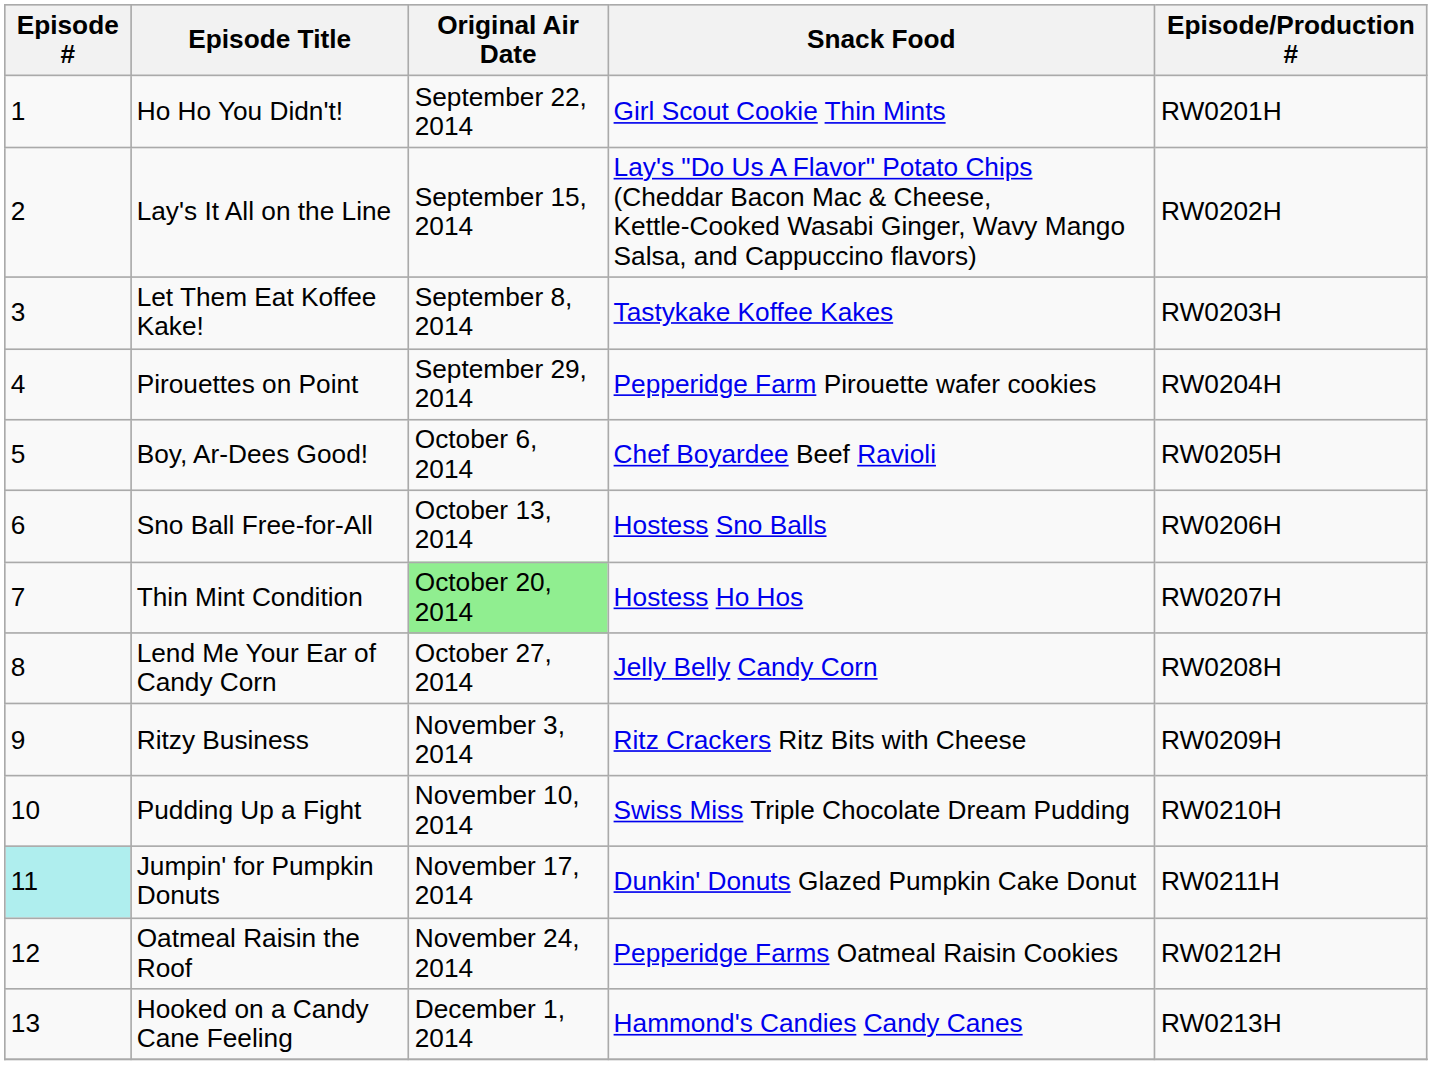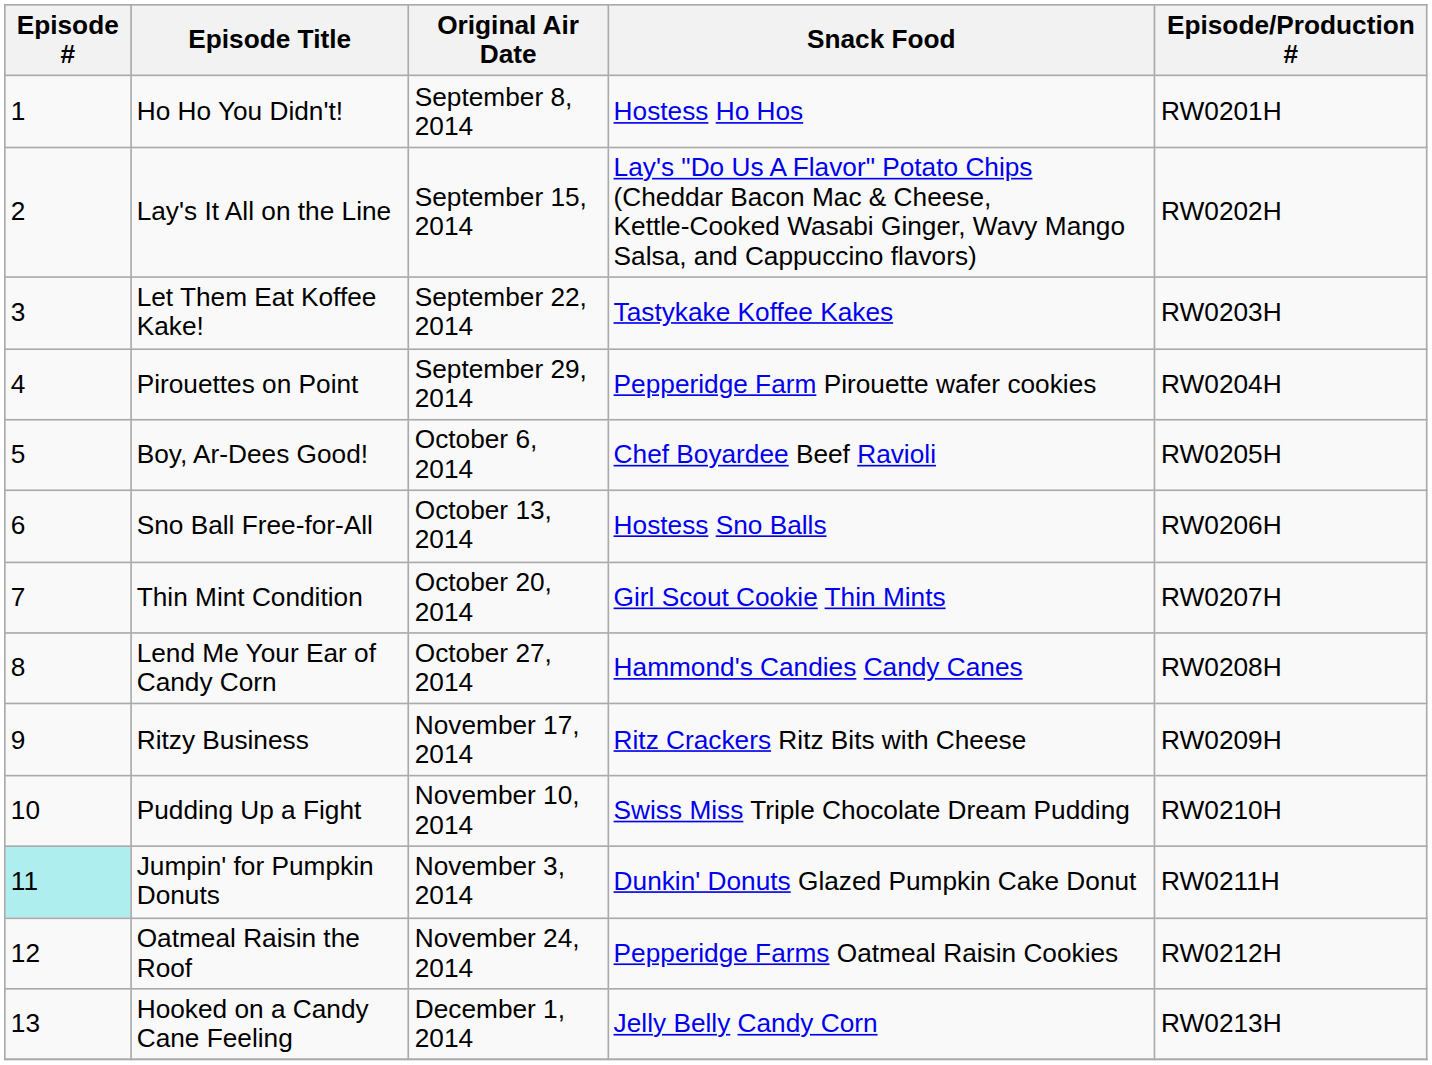 <table class="wikitable">
 <tr>
 <th>Episode #</th>
 <th>Episode Title</th>
 <th>Original Air Date</th>
 <th>Snack Food</th>
 <th>Episode/Production #</th>
 </tr>
 <tr>
 <td>1</td>
 <td>Ho Ho You Didn't!</td>
-<td>September 22, 2014</td>
-<td><a href='#'>Girl Scout Cookie</a>  <a href='#'>Thin Mints</a></td>
+<td>September 8, 2014</td>
+<td><a href='#'>Hostess</a> <a href='#'>Ho Hos</a></td>
 <td>RW0201H</td>
 </tr>
 <tr>
 <td>2</td>
 <td>Lay's It All on the Line</td>
 <td>September 15, 2014</td>
 <td><a href='#'>Lay's "Do Us A Flavor" Potato Chips</a> (Cheddar Bacon Mac & Cheese, <br>Kettle-Cooked Wasabi Ginger, Wavy Mango Salsa, and Cappuccino flavors)</td>
 <td>RW0202H</td>
 </tr>
 <tr>
 <td>3</td>
 <td>Let Them Eat Koffee Kake!</td>
-<td>September 8, 2014</td>
+<td>September 22, 2014</td>
 <td><a href='#'>Tastykake Koffee Kakes</a></td>
 <td>RW0203H</td>
 </tr>
 <tr>
 <td>4</td>
 <td>Pirouettes on Point</td>
 <td>September 29, 2014</td>
 <td><a href='#'>Pepperidge Farm</a> Pirouette wafer cookies</td>
 <td>RW0204H</td>
 </tr>
 <tr>
 <td>5</td>
 <td>Boy, Ar-Dees Good!</td>
 <td>October 6, 2014</td>
 <td><a href='#'>Chef Boyardee</a> Beef <a href='#'>Ravioli</a></td>
 <td>RW0205H</td>
 </tr>
 <tr>
 <td>6</td>
 <td>Sno Ball Free-for-All</td>
 <td>October 13, 2014</td>
 <td><a href='#'>Hostess</a> <a href='#'>Sno Balls</a></td>
 <td>RW0206H</td>
 </tr>
 <tr>
 <td>7</td>
 <td>Thin Mint Condition</td>
-<td style="background: lightgreen;">October 20, 2014</td>
-<td><a href='#'>Hostess</a> <a href='#'>Ho Hos</a></td>
+<td>October 20, 2014</td>
+<td><a href='#'>Girl Scout Cookie</a>  <a href='#'>Thin Mints</a></td>
 <td>RW0207H</td>
 </tr>
 <tr>
 <td>8</td>
 <td>Lend Me Your Ear of Candy Corn</td>
 <td>October 27, 2014</td>
-<td><a href='#'>Jelly Belly</a> <a href='#'>Candy Corn</a></td>
+<td><a href='#'>Hammond's Candies</a> <a href='#'>Candy Canes</a></td>
 <td>RW0208H</td>
 </tr>
 <tr>
 <td>9</td>
 <td>Ritzy Business</td>
-<td>November 3, 2014</td>
+<td>November 17, 2014</td>
 <td><a href='#'>Ritz Crackers</a> Ritz Bits with Cheese</td>
 <td>RW0209H</td>
 </tr>
 <tr>
 <td>10</td>
 <td>Pudding Up a Fight</td>
 <td>November 10, 2014</td>
 <td><a href='#'>Swiss Miss</a> Triple Chocolate Dream Pudding</td>
 <td>RW0210H</td>
 </tr>
 <tr>
 <td style="background: paleturquoise;">11</td>
 <td>Jumpin' for Pumpkin Donuts</td>
-<td>November 17, 2014</td>
+<td>November 3, 2014</td>
 <td><a href='#'>Dunkin' Donuts</a> Glazed Pumpkin Cake Donut</td>
 <td>RW0211H</td>
 </tr>
 <tr>
 <td>12</td>
 <td>Oatmeal Raisin the Roof</td>
 <td>November 24, 2014</td>
 <td><a href='#'>Pepperidge Farms</a> Oatmeal Raisin Cookies</td>
 <td>RW0212H</td>
 </tr>
 <tr>
 <td>13</td>
 <td>Hooked on a Candy Cane Feeling</td>
 <td>December 1, 2014</td>
-<td><a href='#'>Hammond's Candies</a> <a href='#'>Candy Canes</a></td>
+<td><a href='#'>Jelly Belly</a> <a href='#'>Candy Corn</a></td>
 <td>RW0213H</td>
 </tr>
 <tr>
 </tr>
 </table>
